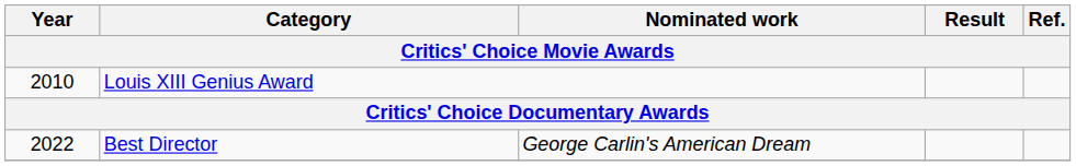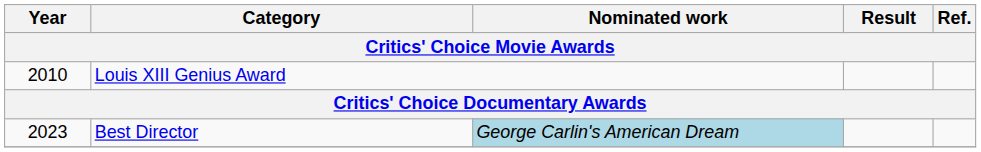 <table class=wikitable>
 <tr>
 <th scope="col" style="width:5em;">Year</th>
 <th scope="col" style="width:26em;">Category</th>
 <th scope="col" style="width:25em;">Nominated work</th>
 <th scope="col" style="width:5em;">Result</th>
 <th>Ref.</th>
 </tr>
 <tr>
 <th colspan=5><a href='#'>Critics' Choice Movie Awards</a></th>
 </tr>
 <tr>
 <td style="text-align:center;">2010</td>
 <td colspan=2><a href='#'>Louis XIII Genius Award</a></td>
 <td></td>
 <td></td>
 </tr>
 <tr>
 <th colspan=5><a href='#'>Critics' Choice Documentary Awards</a></th>
 </tr>
 <tr>
-<td style="text-align:center;">2022</td>
+<td style="text-align:center;">2023</td>
 <td><a href='#'>Best Director</a></td>
-<td><em>George Carlin's American Dream</em></td>
+<td style="background: lightblue;"><em>George Carlin's American Dream</em></td>
 <td></td>
 <td></td>
 </tr>
 <tr>
 </tr>
 </table>
